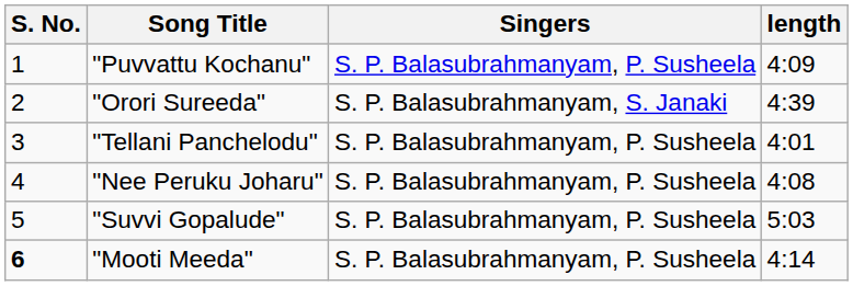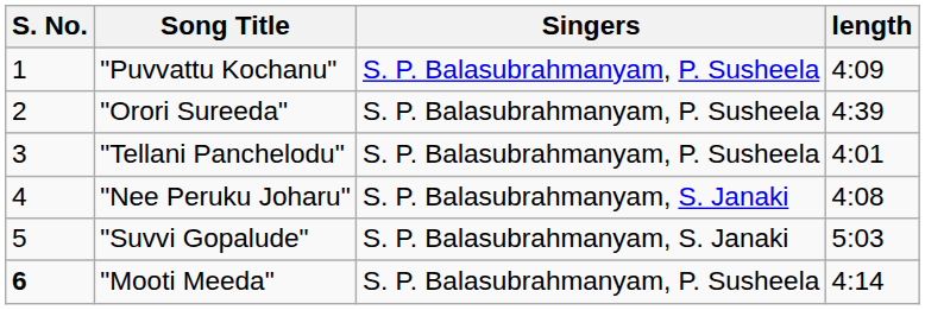 <table class="wikitable">
 <tr>
 <th>S. No.</th>
 <th>Song Title</th>
 <th>Singers</th>
 <th>length</th>
 </tr>
 <tr>
 <td>1</td>
 <td>"Puvvattu Kochanu"</td>
 <td><a href='#'>S. P. Balasubrahmanyam</a>, <a href='#'>P. Susheela</a></td>
 <td>4:09</td>
 </tr>
 <tr>
 <td>2</td>
 <td>"Orori Sureeda"</td>
-<td>S. P. Balasubrahmanyam, <a href='#'>S. Janaki</a></td>
+<td>S. P. Balasubrahmanyam, P. Susheela</td>
 <td>4:39</td>
 </tr>
 <tr>
 <td>3</td>
 <td>"Tellani Panchelodu"</td>
 <td>S. P. Balasubrahmanyam, P. Susheela</td>
 <td>4:01</td>
 </tr>
 <tr>
 <td>4</td>
 <td>"Nee Peruku Joharu"</td>
-<td>S. P. Balasubrahmanyam, P. Susheela</td>
+<td>S. P. Balasubrahmanyam, <a href='#'>S. Janaki</a></td>
 <td>4:08</td>
 </tr>
 <tr>
 <td>5</td>
 <td>"Suvvi Gopalude"</td>
-<td>S. P. Balasubrahmanyam, P. Susheela</td>
+<td>S. P. Balasubrahmanyam, S. Janaki</td>
 <td>5:03</td>
 </tr>
 <tr>
 <td><strong>6</strong></td>
 <td>"Mooti Meeda"</td>
 <td>S. P. Balasubrahmanyam, P. Susheela</td>
 <td>4:14</td>
 </tr>
 </table>
